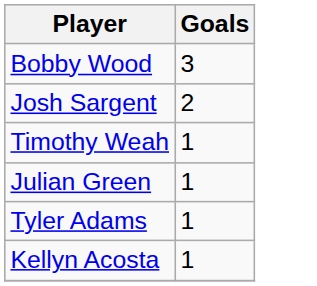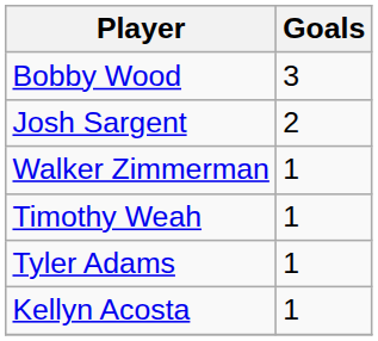 <table class="wikitable sortable" style="text-align: left;">
 <tr>
 <th>Player</th>
 <th>Goals</th>
 </tr>
 <tr>
 <td><a href='#'>Bobby Wood</a></td>
 <td>3</td>
 </tr>
 <tr>
 <td><a href='#'>Josh Sargent</a></td>
 <td>2</td>
 </tr>
 <tr>
-<td><a href='#'>Timothy Weah</a></td>
+<td><a href='#'>Walker Zimmerman</a></td>
 <td>1</td>
 </tr>
 <tr>
-<td><a href='#'>Julian Green</a></td>
+<td><a href='#'>Timothy Weah</a></td>
 <td>1</td>
 </tr>
 <tr>
 <td><a href='#'>Tyler Adams</a></td>
 <td>1</td>
 </tr>
 <tr>
 <td><a href='#'>Kellyn Acosta</a></td>
 <td>1</td>
 </tr>
 <tr>
 </tr>
 </table>
